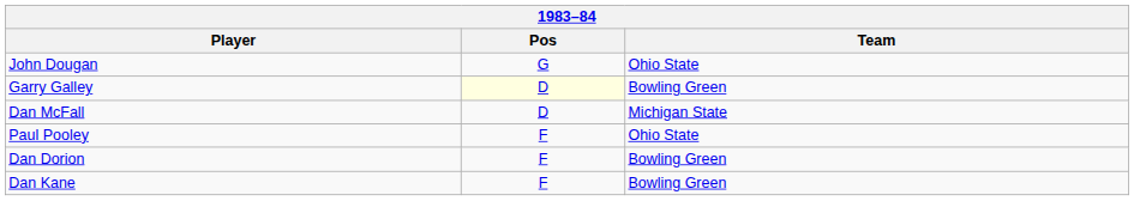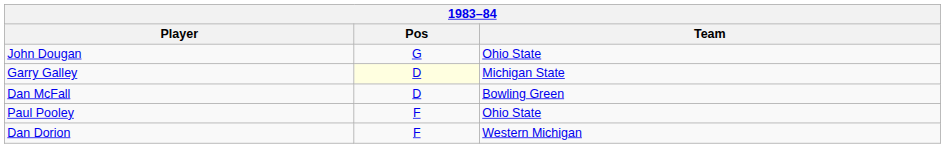 <table class="wikitable" width=95%>
 <tr>
 <th colspan=3><a href='#'>1983–84</a></th>
 </tr>
 <tr>
 <th>Player</th>
 <th>Pos</th>
 <th>Team</th>
 </tr>
 <tr>
 <td><a href='#'>John Dougan</a></td>
 <td style="text-align:center;"><a href='#'>G</a></td>
 <td><a href='#'>Ohio State</a></td>
 </tr>
 <tr>
 <td><a href='#'>Garry Galley</a></td>
 <td style="background: lightyellow; text-align:center;"><a href='#'>D</a></td>
-<td><a href='#'>Bowling Green</a></td>
+<td><a href='#'>Michigan State</a></td>
 </tr>
 <tr>
 <td><a href='#'>Dan McFall</a></td>
 <td style="text-align:center;"><a href='#'>D</a></td>
-<td><a href='#'>Michigan State</a></td>
+<td><a href='#'>Bowling Green</a></td>
 </tr>
 <tr>
 <td><a href='#'>Paul Pooley</a></td>
 <td style="text-align:center;"><a href='#'>F</a></td>
 <td><a href='#'>Ohio State</a></td>
 </tr>
 <tr>
 <td><a href='#'>Dan Dorion</a></td>
 <td style="text-align:center;"><a href='#'>F</a></td>
-<td><a href='#'>Bowling Green</a></td>
-</tr>
-<tr>
-<td><a href='#'>Dan Kane</a></td>
-<td style="text-align:center;"><a href='#'>F</a></td>
-<td><a href='#'>Bowling Green</a></td>
+<td><a href='#'>Western Michigan</a></td>
 </tr>
 </table>
